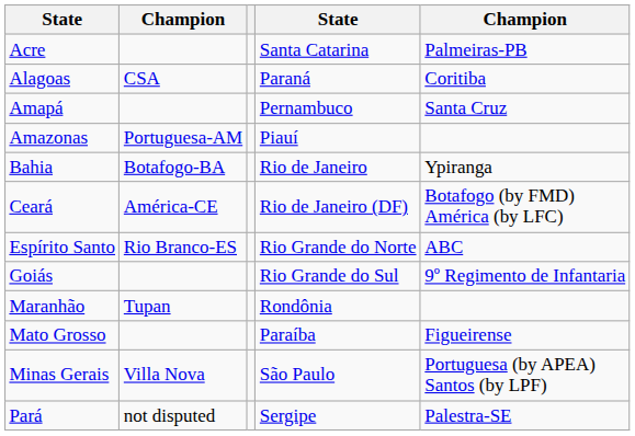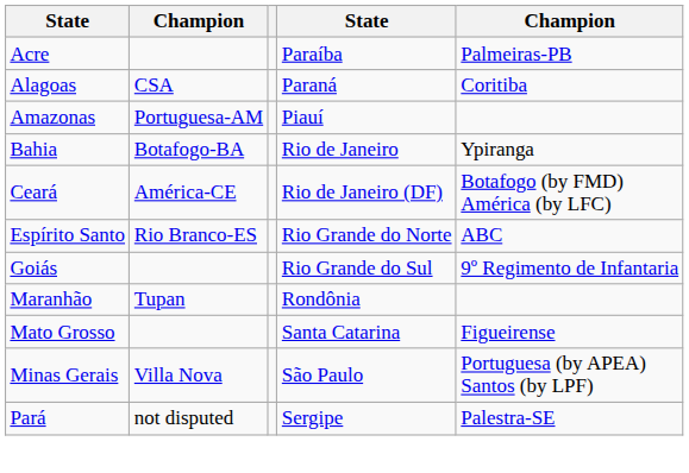 <table class="wikitable">
 <tr>
 <th>State</th>
 <th>Champion</th>
 <th></th>
 <th>State</th>
 <th>Champion</th>
 </tr>
 <tr>
 <td><a href='#'>Acre</a></td>
 <td></td>
 <td></td>
-<td><a href='#'>Santa Catarina</a></td>
+<td><a href='#'>Paraíba</a></td>
 <td><a href='#'>Palmeiras-PB</a></td>
 </tr>
 <tr>
 <td><a href='#'>Alagoas</a></td>
 <td><a href='#'>CSA</a></td>
 <td></td>
 <td><a href='#'>Paraná</a></td>
 <td><a href='#'>Coritiba</a></td>
-</tr>
-<tr>
-<td><a href='#'>Amapá</a></td>
-<td></td>
-<td></td>
-<td><a href='#'>Pernambuco</a></td>
-<td><a href='#'>Santa Cruz</a></td>
 </tr>
 <tr>
 <td><a href='#'>Amazonas</a></td>
 <td><a href='#'>Portuguesa-AM</a></td>
 <td></td>
 <td><a href='#'>Piauí</a></td>
 <td></td>
 </tr>
 <tr>
 <td><a href='#'>Bahia</a></td>
 <td><a href='#'>Botafogo-BA</a></td>
 <td></td>
 <td><a href='#'>Rio de Janeiro</a></td>
 <td>Ypiranga</td>
 </tr>
 <tr>
 <td><a href='#'>Ceará</a></td>
 <td><a href='#'>América-CE</a></td>
 <td></td>
 <td><a href='#'>Rio de Janeiro (DF)</a></td>
 <td><a href='#'>Botafogo</a> (by FMD)<br><a href='#'>América</a> (by LFC)</td>
 </tr>
 <tr>
 <td><a href='#'>Espírito Santo</a></td>
 <td><a href='#'>Rio Branco-ES</a></td>
 <td></td>
 <td><a href='#'>Rio Grande do Norte</a></td>
 <td><a href='#'>ABC</a></td>
 </tr>
 <tr>
 <td><a href='#'>Goiás</a></td>
 <td></td>
 <td></td>
 <td><a href='#'>Rio Grande do Sul</a></td>
 <td><a href='#'>9º Regimento de Infantaria</a></td>
 </tr>
 <tr>
 <td><a href='#'>Maranhão</a></td>
 <td><a href='#'>Tupan</a></td>
 <td></td>
 <td><a href='#'>Rondônia</a></td>
 <td></td>
 </tr>
 <tr>
 <td><a href='#'>Mato Grosso</a></td>
 <td></td>
 <td></td>
-<td><a href='#'>Paraíba</a></td>
+<td><a href='#'>Santa Catarina</a></td>
 <td><a href='#'>Figueirense</a></td>
 </tr>
 <tr>
 <td><a href='#'>Minas Gerais</a></td>
 <td><a href='#'>Villa Nova</a></td>
 <td></td>
 <td><a href='#'>São Paulo</a></td>
 <td><a href='#'>Portuguesa</a> (by APEA)<br><a href='#'>Santos</a> (by LPF)</td>
 </tr>
 <tr>
 <td><a href='#'>Pará</a></td>
 <td>not disputed</td>
 <td></td>
 <td><a href='#'>Sergipe</a></td>
 <td><a href='#'>Palestra-SE</a></td>
 </tr>
 </table>
